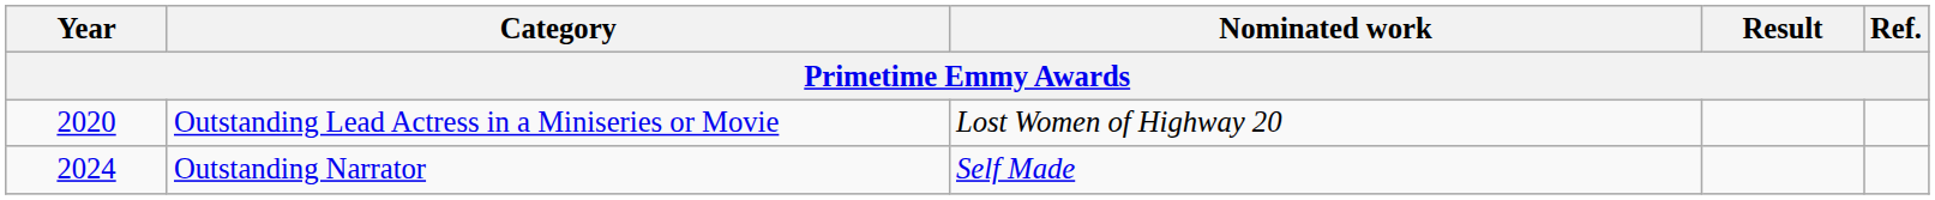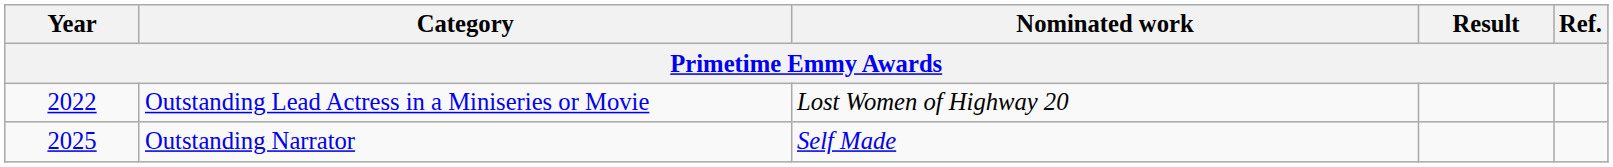 <table class=wikitable>
 <tr>
 <th scope="col" style="width:5em;">Year</th>
 <th scope="col" style="width:26em;">Category</th>
 <th scope="col" style="width:25em;">Nominated work</th>
 <th scope="col" style="width:5em;">Result</th>
 <th>Ref.</th>
 </tr>
 <tr>
 <th colspan=5><a href='#'>Primetime Emmy Awards</a></th>
 </tr>
 <tr>
-<td style="text-align:center;"><a href='#'>2020</a></td>
+<td style="text-align:center;"><a href='#'>2022</a></td>
 <td><a href='#'>Outstanding Lead Actress in a Miniseries or Movie</a></td>
 <td><em>Lost Women of Highway 20</em></td>
 <td></td>
 <td style="text-align:center;"></td>
 </tr>
 <tr>
-<td style="text-align:center;"><a href='#'>2024</a></td>
+<td style="text-align:center;"><a href='#'>2025</a></td>
 <td><a href='#'>Outstanding Narrator</a></td>
 <td><em><a href='#'>Self Made</a></em></td>
 <td></td>
 <td style="text-align:center;"></td>
 </tr>
 </table>
